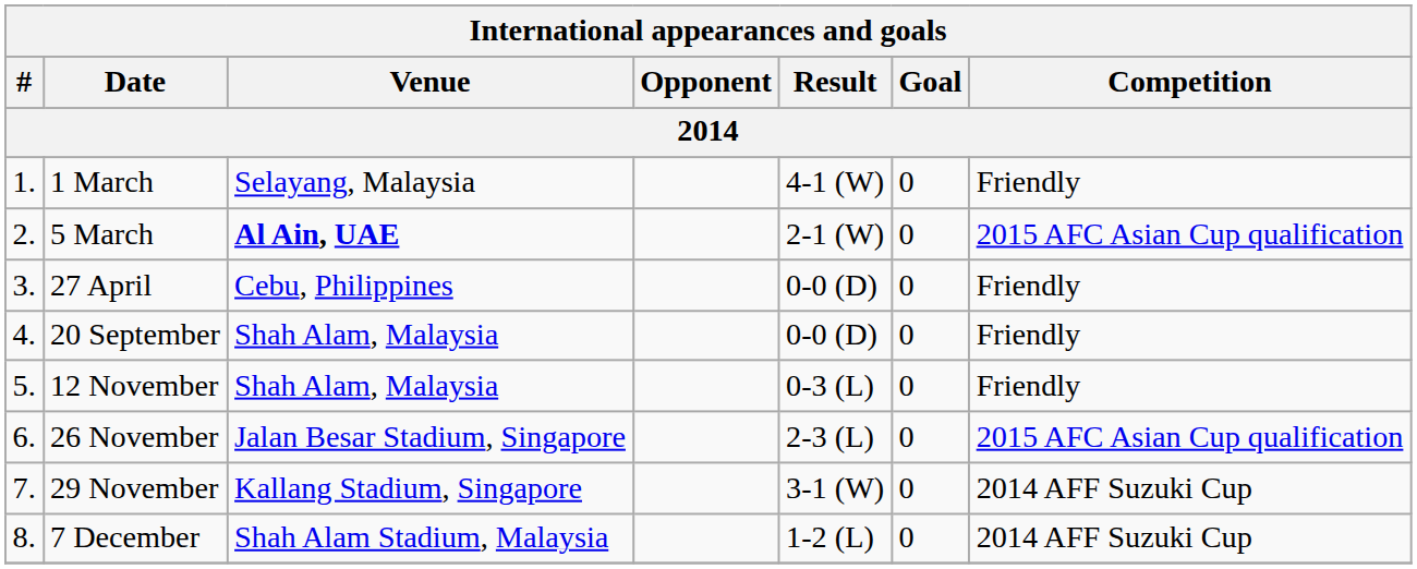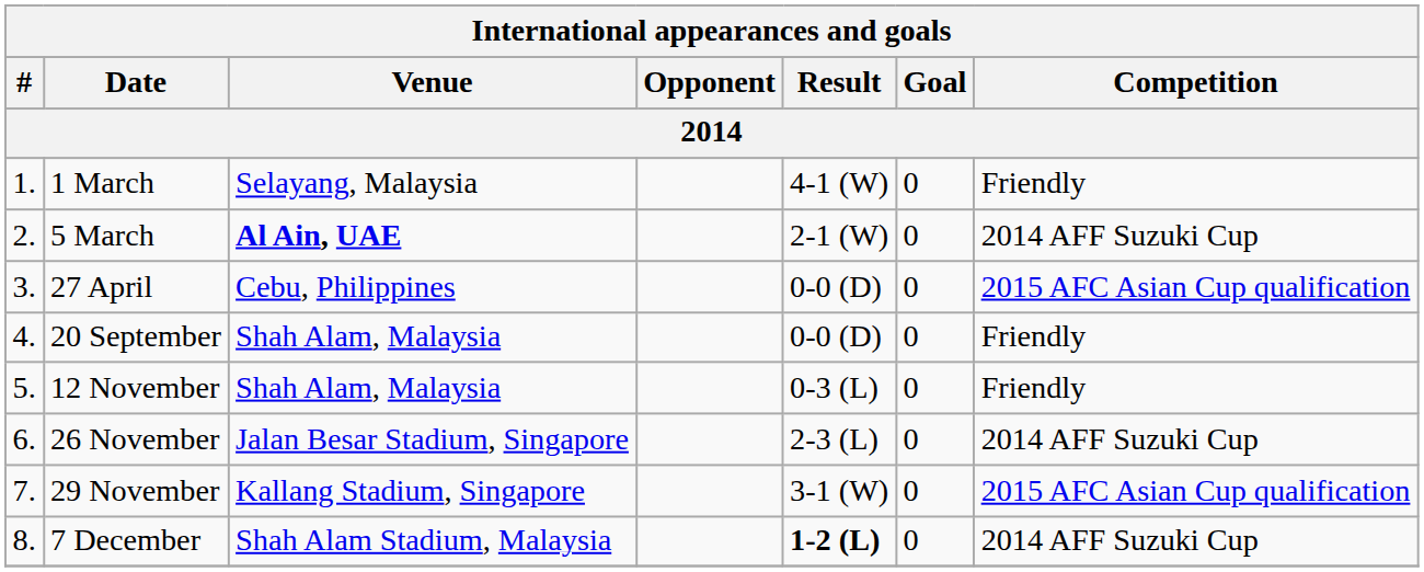 <table class="wikitable collapsible collapsed" style="font-size:90%">
 <tr>
 <th colspan=7>International appearances and goals</th>
 </tr>
 <tr>
 <th>#</th>
 <th>Date</th>
 <th>Venue</th>
 <th>Opponent</th>
 <th>Result</th>
 <th>Goal</th>
 <th>Competition</th>
 </tr>
 <tr>
 <th colspan=7>2014</th>
 </tr>
 <tr>
 <td>1.</td>
 <td>1 March</td>
 <td><a href='#'>Selayang</a>, Malaysia</td>
 <td></td>
 <td>4-1 (W)</td>
 <td>0</td>
 <td>Friendly</td>
 </tr>
 <tr>
 <td>2.</td>
 <td>5 March</td>
 <td><strong><a href='#'>Al Ain</a>, <a href='#'>UAE</a></strong></td>
 <td></td>
 <td>2-1 (W)</td>
 <td>0</td>
-<td><a href='#'>2015 AFC Asian Cup qualification</a></td>
+<td>2014 AFF Suzuki Cup</td>
 </tr>
 <tr>
 <td>3.</td>
 <td>27 April</td>
 <td><a href='#'>Cebu</a>, <a href='#'>Philippines</a></td>
 <td></td>
 <td>0-0 (D)</td>
 <td>0</td>
-<td>Friendly</td>
+<td><a href='#'>2015 AFC Asian Cup qualification</a></td>
 </tr>
 <tr>
 <td>4.</td>
 <td>20 September</td>
 <td><a href='#'>Shah Alam</a>, <a href='#'>Malaysia</a></td>
 <td></td>
 <td>0-0 (D)</td>
 <td>0</td>
 <td>Friendly</td>
 </tr>
 <tr>
 <td>5.</td>
 <td>12 November</td>
 <td><a href='#'>Shah Alam</a>, <a href='#'>Malaysia</a></td>
 <td></td>
 <td>0-3 (L)</td>
 <td>0</td>
 <td>Friendly</td>
 </tr>
 <tr>
 <td>6.</td>
 <td>26 November</td>
 <td><a href='#'>Jalan Besar Stadium</a>, <a href='#'>Singapore</a></td>
 <td></td>
 <td>2-3 (L)</td>
 <td>0</td>
-<td><a href='#'>2015 AFC Asian Cup qualification</a></td>
+<td>2014 AFF Suzuki Cup</td>
 </tr>
 <tr>
 <td>7.</td>
 <td>29 November</td>
 <td><a href='#'>Kallang Stadium</a>, <a href='#'>Singapore</a></td>
 <td></td>
 <td>3-1 (W)</td>
 <td>0</td>
-<td>2014 AFF Suzuki Cup</td>
+<td><a href='#'>2015 AFC Asian Cup qualification</a></td>
 </tr>
 <tr>
 <td>8.</td>
 <td>7 December</td>
 <td><a href='#'>Shah Alam Stadium</a>, <a href='#'>Malaysia</a></td>
 <td></td>
-<td>1-2 (L)</td>
+<td><strong>1-2 (L)</strong></td>
 <td>0</td>
 <td>2014 AFF Suzuki Cup</td>
 </tr>
 <tr>
 </tr>
 </table>
